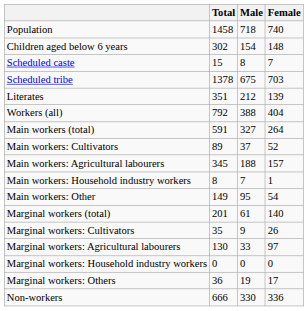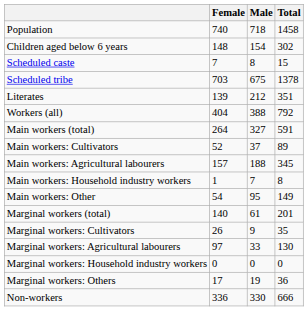 <table class="wikitable sortable">
 <tr>
 <th></th>
+<th>Female</th>
+<th>Male</th>
 <th>Total</th>
-<th>Male</th>
-<th>Female</th>
 </tr>
 <tr>
 <td>Population</td>
+<td>740</td>
+<td>718</td>
 <td>1458</td>
-<td>718</td>
-<td>740</td>
 </tr>
 <tr>
 <td>Children aged below 6 years</td>
+<td>148</td>
+<td>154</td>
 <td>302</td>
-<td>154</td>
-<td>148</td>
 </tr>
 <tr>
 <td><a href='#'>Scheduled caste</a></td>
+<td>7</td>
+<td>8</td>
 <td>15</td>
-<td>8</td>
-<td>7</td>
 </tr>
 <tr>
 <td><a href='#'>Scheduled tribe</a></td>
+<td>703</td>
+<td>675</td>
 <td>1378</td>
-<td>675</td>
-<td>703</td>
 </tr>
 <tr>
 <td>Literates</td>
+<td>139</td>
+<td>212</td>
 <td>351</td>
-<td>212</td>
-<td>139</td>
 </tr>
 <tr>
 <td>Workers (all)</td>
+<td>404</td>
+<td>388</td>
 <td>792</td>
-<td>388</td>
-<td>404</td>
 </tr>
 <tr>
 <td>Main workers (total)</td>
+<td>264</td>
+<td>327</td>
 <td>591</td>
-<td>327</td>
-<td>264</td>
 </tr>
 <tr>
 <td>Main workers: Cultivators</td>
+<td>52</td>
+<td>37</td>
 <td>89</td>
-<td>37</td>
-<td>52</td>
 </tr>
 <tr>
 <td>Main workers: Agricultural labourers</td>
+<td>157</td>
+<td>188</td>
 <td>345</td>
-<td>188</td>
-<td>157</td>
 </tr>
 <tr>
 <td>Main workers: Household industry workers</td>
+<td>1</td>
+<td>7</td>
 <td>8</td>
-<td>7</td>
-<td>1</td>
 </tr>
 <tr>
 <td>Main workers: Other</td>
+<td>54</td>
+<td>95</td>
 <td>149</td>
-<td>95</td>
-<td>54</td>
 </tr>
 <tr>
 <td>Marginal workers (total)</td>
+<td>140</td>
+<td>61</td>
 <td>201</td>
-<td>61</td>
-<td>140</td>
 </tr>
 <tr>
 <td>Marginal workers: Cultivators</td>
+<td>26</td>
+<td>9</td>
 <td>35</td>
-<td>9</td>
-<td>26</td>
 </tr>
 <tr>
 <td>Marginal workers: Agricultural labourers</td>
+<td>97</td>
+<td>33</td>
 <td>130</td>
-<td>33</td>
-<td>97</td>
 </tr>
 <tr>
 <td>Marginal workers: Household industry workers</td>
 <td>0</td>
 <td>0</td>
 <td>0</td>
 </tr>
 <tr>
 <td>Marginal workers: Others</td>
+<td>17</td>
+<td>19</td>
 <td>36</td>
-<td>19</td>
-<td>17</td>
 </tr>
 <tr>
 <td>Non-workers</td>
+<td>336</td>
+<td>330</td>
 <td>666</td>
-<td>330</td>
-<td>336</td>
 </tr>
 </table>
